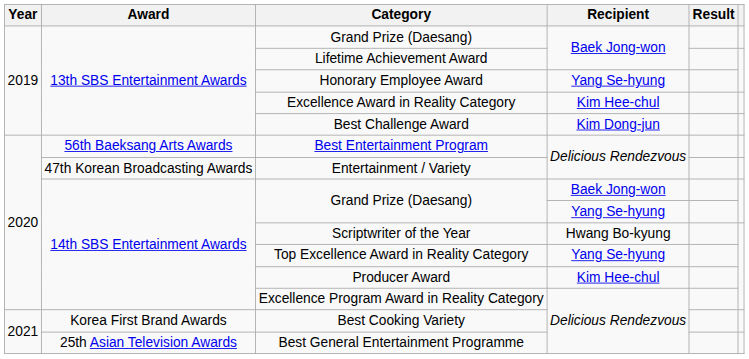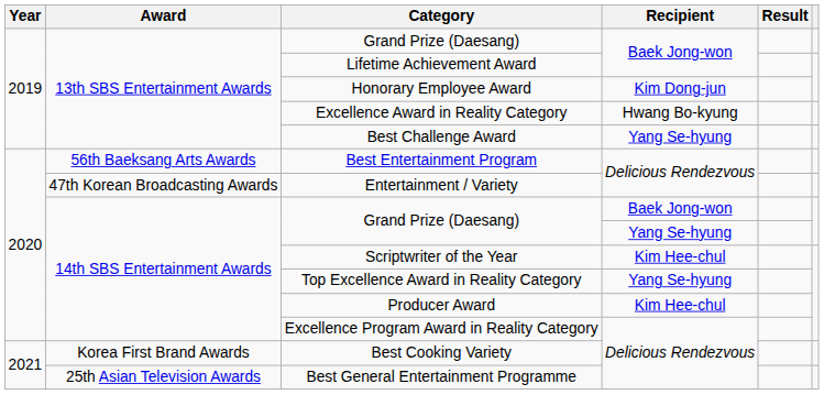 <table class="wikitable" style="text-align:center">
 <tr>
 <th>Year</th>
 <th>Award</th>
 <th>Category</th>
 <th>Recipient</th>
 <th>Result</th>
 <th></th>
 </tr>
 <tr>
 <td rowspan="5">2019</td>
 <td rowspan="5"><a href='#'>13th SBS Entertainment Awards</a></td>
 <td>Grand Prize (Daesang)</td>
 <td rowspan="2"><a href='#'>Baek Jong-won</a></td>
 <td></td>
 <td></td>
 </tr>
 <tr>
 <td>Lifetime Achievement Award</td>
 <td></td>
 <td rowspan="2"></td>
 </tr>
 <tr>
 <td>Honorary Employee Award</td>
-<td><a href='#'>Yang Se-hyung</a></td>
+<td><a href='#'>Kim Dong-jun</a></td>
 <td></td>
 </tr>
 <tr>
 <td>Excellence Award in Reality Category</td>
-<td><a href='#'>Kim Hee-chul</a></td>
+<td>Hwang Bo-kyung</td>
 <td></td>
 <td></td>
 </tr>
 <tr>
 <td>Best Challenge Award</td>
-<td><a href='#'>Kim Dong-jun</a></td>
+<td><a href='#'>Yang Se-hyung</a></td>
 <td></td>
 <td></td>
 </tr>
 <tr>
 <td rowspan="8">2020</td>
 <td><a href='#'>56th Baeksang Arts Awards</a></td>
 <td><a href='#'>Best Entertainment Program</a></td>
 <td rowspan="2"><em>Delicious Rendezvous</em></td>
 <td></td>
 <td></td>
 </tr>
 <tr>
 <td>47th Korean Broadcasting Awards</td>
 <td>Entertainment / Variety</td>
 <td></td>
 <td></td>
 </tr>
 <tr>
 <td rowspan="6"><a href='#'>14th SBS Entertainment Awards</a></td>
 <td rowspan=2>Grand Prize (Daesang)</td>
 <td><a href='#'>Baek Jong-won</a></td>
 <td></td>
 <td rowspan="2"></td>
 </tr>
 <tr>
 <td><a href='#'>Yang Se-hyung</a></td>
 <td></td>
 </tr>
 <tr>
 <td>Scriptwriter of the Year</td>
-<td>Hwang Bo-kyung</td>
+<td><a href='#'>Kim Hee-chul</a></td>
 <td></td>
 <td rowspan="4"></td>
 </tr>
 <tr>
 <td>Top Excellence Award in Reality Category</td>
 <td><a href='#'>Yang Se-hyung</a></td>
 <td></td>
 </tr>
 <tr>
 <td>Producer Award</td>
 <td><a href='#'>Kim Hee-chul</a></td>
 <td></td>
 </tr>
 <tr>
 <td>Excellence Program Award in Reality Category</td>
 <td rowspan="3"><em>Delicious Rendezvous</em></td>
 <td></td>
 </tr>
 <tr>
 <td rowspan="2">2021</td>
 <td>Korea First Brand Awards</td>
 <td>Best Cooking Variety</td>
 <td></td>
 <td></td>
 </tr>
 <tr>
 <td>25th <a href='#'>Asian Television Awards</a></td>
 <td>Best General Entertainment Programme</td>
 <td></td>
 <td></td>
 </tr>
 </table>
